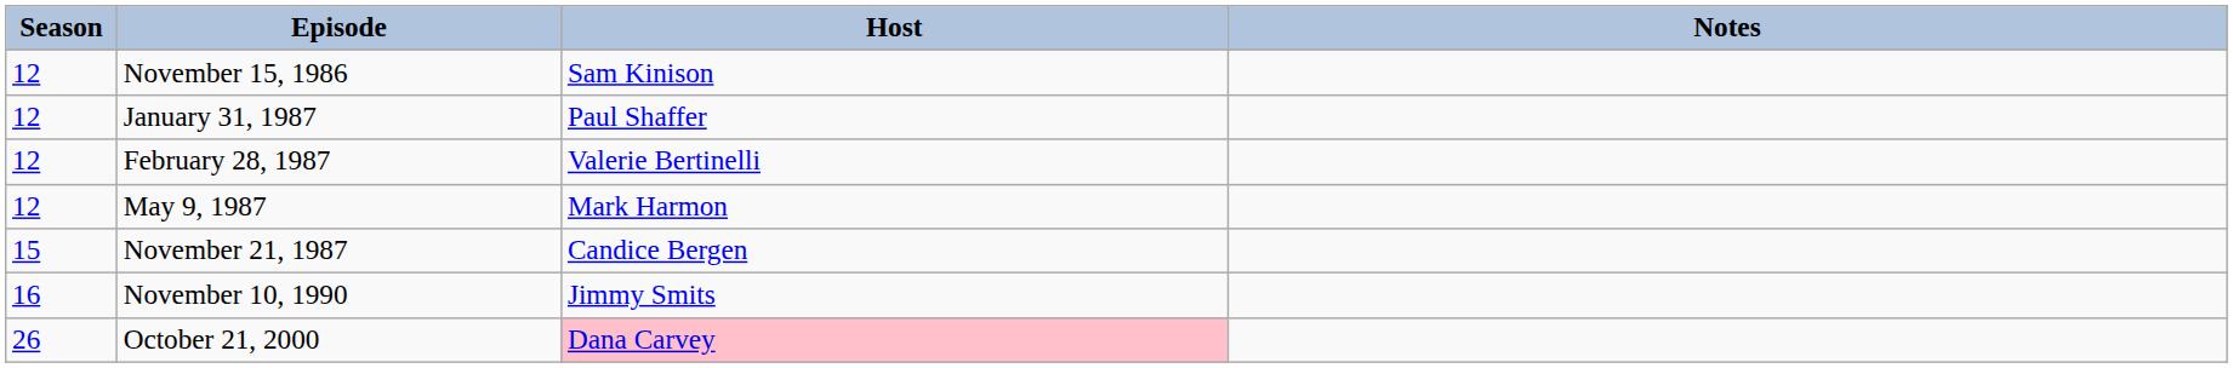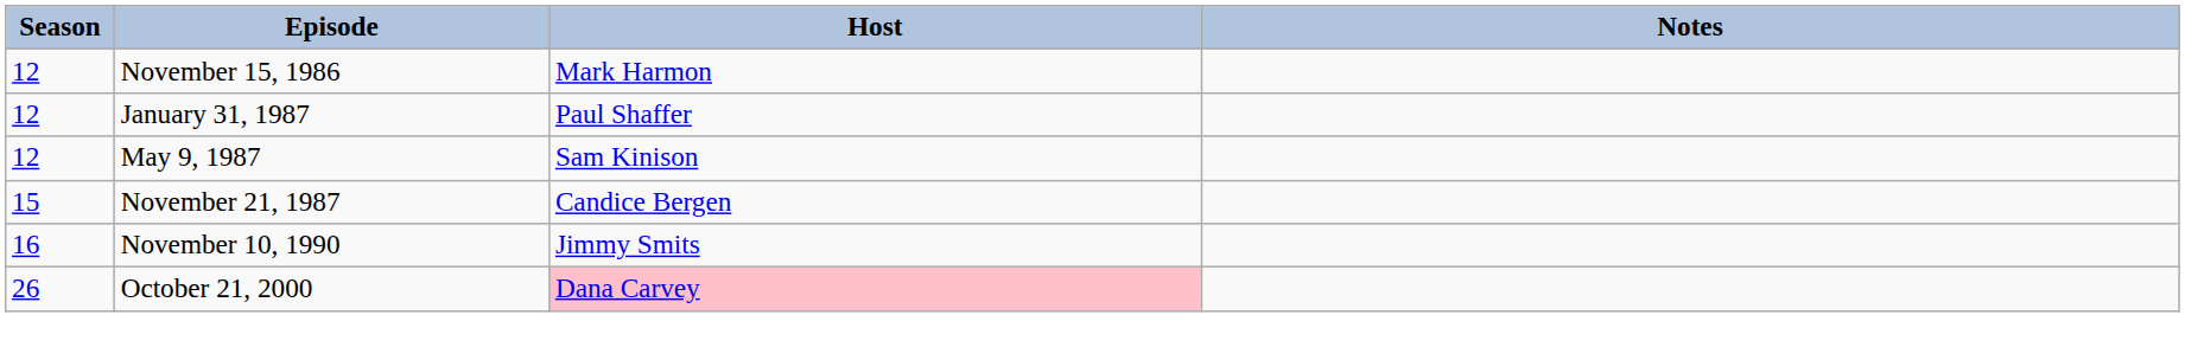 <table class="wikitable" style="width:100%;">
 <tr>
 <th style="background:#B0C4DE;" width="5%">Season</th>
 <th style="background:#B0C4DE;" width="20%">Episode</th>
 <th style="background:#B0C4DE;" width="30%">Host</th>
 <th style="background:#B0C4DE;" width="45%">Notes</th>
 </tr>
 <tr>
 <td><a href='#'>12</a></td>
 <td>November 15, 1986</td>
-<td><a href='#'>Sam Kinison</a></td>
+<td><a href='#'>Mark Harmon</a></td>
 <td></td>
 </tr>
 <tr>
 <td><a href='#'>12</a></td>
 <td>January 31, 1987</td>
 <td><a href='#'>Paul Shaffer</a></td>
 <td></td>
 </tr>
 <tr>
 <td><a href='#'>12</a></td>
-<td>February 28, 1987</td>
-<td><a href='#'>Valerie Bertinelli</a></td>
-<td></td>
-</tr>
-<tr>
-<td><a href='#'>12</a></td>
 <td>May 9, 1987</td>
-<td><a href='#'>Mark Harmon</a></td>
+<td><a href='#'>Sam Kinison</a></td>
 <td></td>
 </tr>
 <tr>
 <td><a href='#'>15</a></td>
 <td>November 21, 1987</td>
 <td><a href='#'>Candice Bergen</a></td>
 <td></td>
 </tr>
 <tr>
 <td><a href='#'>16</a></td>
 <td>November 10, 1990</td>
 <td><a href='#'>Jimmy Smits</a></td>
 <td></td>
 </tr>
 <tr>
 <td><a href='#'>26</a></td>
 <td>October 21, 2000</td>
 <td style="background: pink;"><a href='#'>Dana Carvey</a></td>
 <td></td>
 </tr>
 </table>
